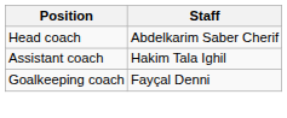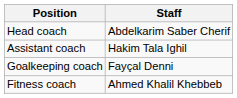 <table class=wikitable>
 <tr>
 <th>Position</th>
 <th>Staff</th>
 </tr>
 <tr>
 <td>Head coach</td>
 <td>Abdelkarim Saber Cherif</td>
 </tr>
 <tr>
 <td>Assistant coach</td>
 <td>Hakim Tala Ighil</td>
 </tr>
 <tr>
 <td>Goalkeeping coach</td>
 <td>Fayçal Denni</td>
 </tr>
+<tr>
+<td>Fitness coach</td>
+<td>Ahmed Khalil Khebbeb</td>
+</tr>
 </table>
